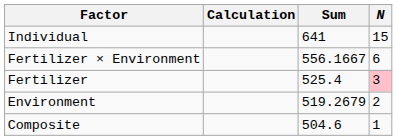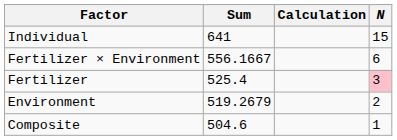 <table class="wikitable">
 <tr>
 <th>Factor</th>
+<th>Sum</th>
 <th>Calculation</th>
-<th>Sum</th>
 <th><em>N</em></th>
 </tr>
 <tr>
 <td>Individual</td>
+<td>641</td>
 <td></td>
-<td>641</td>
 <td>15</td>
 </tr>
 <tr>
 <td>Fertilizer × Environment</td>
+<td>556.1667</td>
 <td></td>
-<td>556.1667</td>
 <td>6</td>
 </tr>
 <tr>
 <td>Fertilizer</td>
+<td>525.4</td>
 <td></td>
-<td>525.4</td>
 <td style="background: pink;">3</td>
 </tr>
 <tr>
 <td>Environment</td>
+<td>519.2679</td>
 <td></td>
-<td>519.2679</td>
 <td>2</td>
 </tr>
 <tr>
 <td>Composite</td>
+<td>504.6</td>
 <td></td>
-<td>504.6</td>
 <td>1</td>
 </tr>
 </table>
